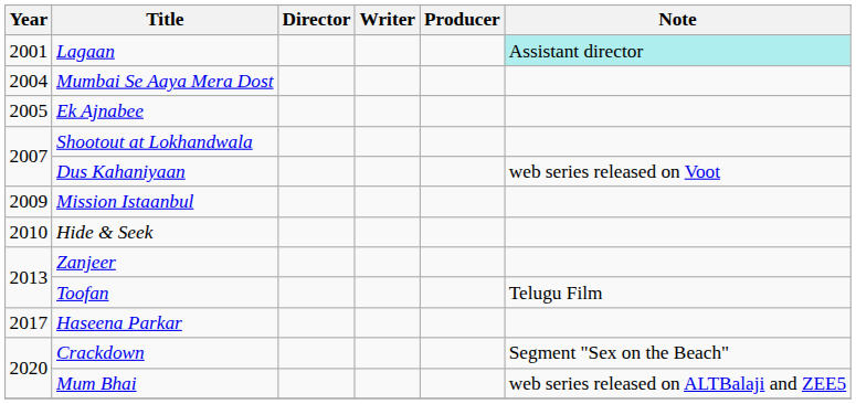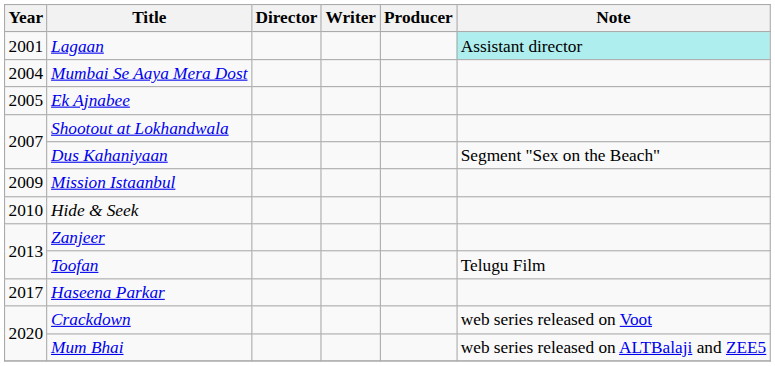 <table class="wikitable sortable">
 <tr>
 <th>Year</th>
 <th>Title</th>
 <th>Director</th>
 <th>Writer</th>
 <th>Producer</th>
 <th>Note</th>
 </tr>
 <tr>
 <td>2001</td>
 <td><em><a href='#'>Lagaan</a></em></td>
 <td></td>
 <td></td>
 <td></td>
 <td style="background: paleturquoise;">Assistant director</td>
 </tr>
 <tr>
 <td>2004</td>
 <td><em><a href='#'>Mumbai Se Aaya Mera Dost</a></em></td>
 <td></td>
 <td></td>
 <td></td>
 <td></td>
 </tr>
 <tr>
 <td>2005</td>
 <td><em><a href='#'>Ek Ajnabee</a></em></td>
 <td></td>
 <td></td>
 <td></td>
 <td></td>
 </tr>
 <tr>
 <td rowspan="2">2007</td>
 <td><em><a href='#'>Shootout at Lokhandwala</a></em></td>
 <td></td>
 <td></td>
 <td></td>
 <td></td>
 </tr>
 <tr>
 <td><em><a href='#'>Dus Kahaniyaan</a></em></td>
 <td></td>
 <td></td>
 <td></td>
-<td>web series released on <a href='#'>Voot</a></td>
+<td>Segment "Sex on the Beach"</td>
 </tr>
 <tr>
 <td>2009</td>
 <td><em><a href='#'>Mission Istaanbul</a></em></td>
 <td></td>
 <td></td>
 <td></td>
 <td></td>
 </tr>
 <tr>
 <td>2010</td>
 <td><em>Hide & Seek</em></td>
 <td></td>
 <td></td>
 <td></td>
 <td></td>
 </tr>
 <tr>
 <td rowspan=2>2013</td>
 <td><em><a href='#'>Zanjeer</a></em></td>
 <td></td>
 <td></td>
 <td></td>
 <td></td>
 </tr>
 <tr>
 <td><em><a href='#'>Toofan</a></em></td>
 <td></td>
 <td></td>
 <td></td>
 <td>Telugu Film</td>
 </tr>
 <tr>
 <td>2017</td>
 <td><em><a href='#'>Haseena Parkar</a></em></td>
 <td></td>
 <td></td>
 <td></td>
 <td></td>
 </tr>
 <tr>
 <td rowspan=2>2020</td>
 <td><em><a href='#'>Crackdown</a></em></td>
 <td></td>
 <td></td>
 <td></td>
-<td>Segment "Sex on the Beach"</td>
+<td>web series released on <a href='#'>Voot</a></td>
 </tr>
 <tr>
 <td><em><a href='#'>Mum Bhai</a></em></td>
 <td></td>
 <td></td>
 <td></td>
 <td>web series released on <a href='#'>ALTBalaji</a> and <a href='#'>ZEE5</a></td>
 </tr>
 <tr>
 </tr>
 </table>
